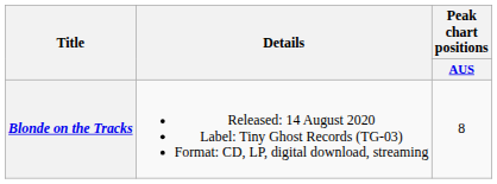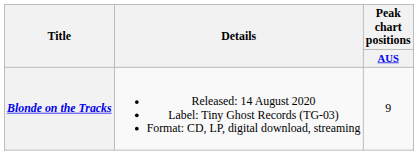 <table class="wikitable plainrowheaders" style="text-align:center">
 <tr>
 <th scope="col" rowspan="2">Title</th>
 <th scope="col" rowspan="2">Details</th>
 <th scope="col" colspan="1">Peak chart positions</th>
 </tr>
 <tr>
 <th scope="col" style="width:3em;font-size:90%;"><a href='#'>AUS</a><br></th>
 </tr>
 <tr>
 <th scope="row"><em><a href='#'>Blonde on the Tracks</a></em></th>
 <td><br><ul><li>Released: 14 August 2020</li><li>Label: Tiny Ghost Records (TG-03)</li><li>Format: CD, LP, digital download, streaming</li></ul></td>
-<td>8</td>
+<td>9</td>
 </tr>
 </table>
